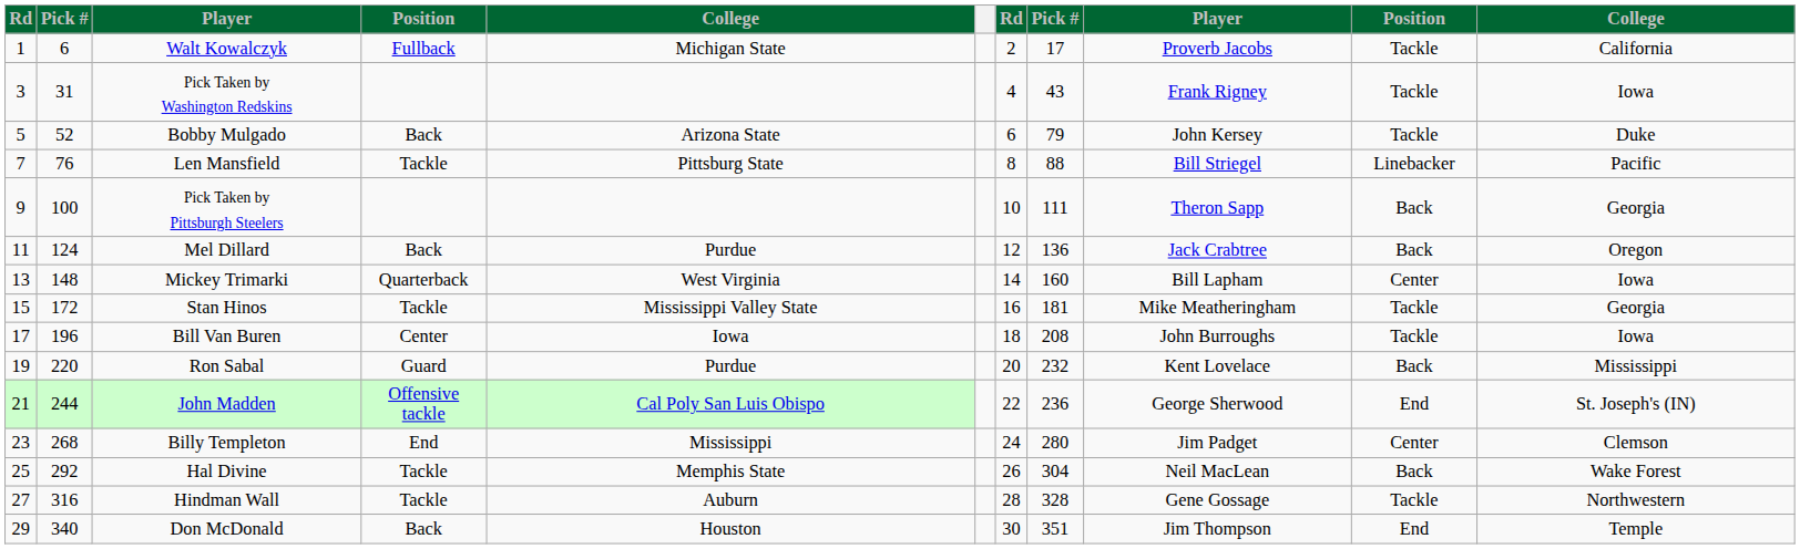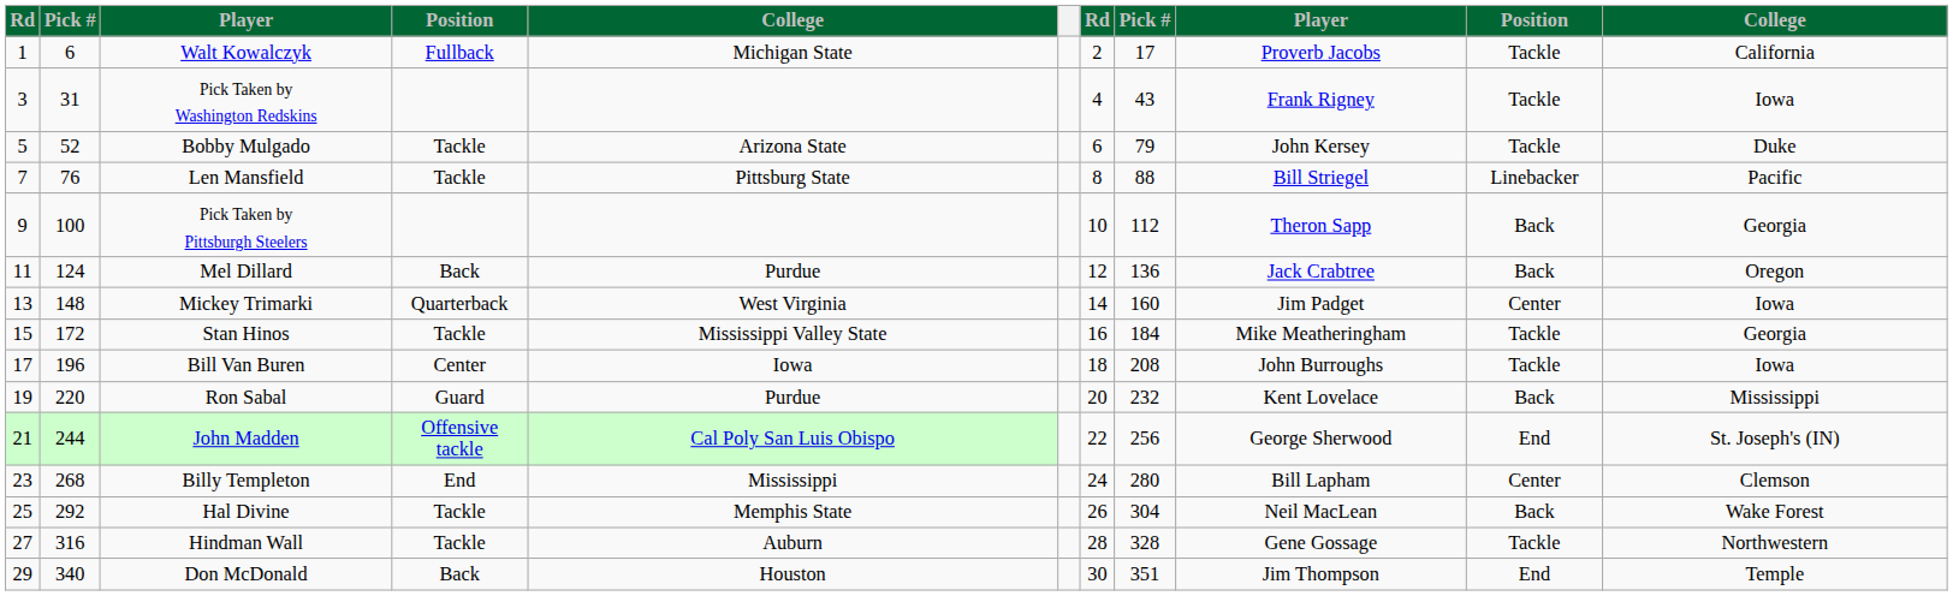 <table class="wikitable sortable sortable" style="text-align:center; width:100%">
 <tr>
 <th width=1% style="color:silver; background-color:#006633">Rd</th>
 <th width=1% style="color:silver; background-color:#006633">Pick #</th>
 <th width=15% style="color:silver; background-color:#006633">Player</th>
 <th width=7% style="color:silver; background-color:#006633">Position</th>
 <th style="color:silver; background-color:#006633">College</th>
 <th class="unsortable"></th>
 <th width=1% style="color:silver; background-color:#006633">Rd</th>
 <th width=1% style="color:silver; background-color:#006633">Pick #</th>
 <th width=15% style="color:silver; background-color:#006633">Player</th>
 <th width=7% style="color:silver; background-color:#006633">Position</th>
 <th style="color:silver; background-color:#006633">College</th>
 </tr>
 <tr>
 <td>1</td>
 <td>6</td>
 <td><a href='#'>Walt Kowalczyk</a></td>
 <td><a href='#'>Fullback</a></td>
 <td>Michigan State</td>
 <td></td>
 <td>2</td>
 <td>17</td>
 <td><a href='#'>Proverb Jacobs</a></td>
 <td>Tackle</td>
 <td>California</td>
 </tr>
 <tr>
 <td>3</td>
 <td>31</td>
 <td><sub>Pick Taken by<br><a href='#'>Washington Redskins</a></sub></td>
 <td></td>
 <td></td>
 <td></td>
 <td>4</td>
 <td>43</td>
 <td><a href='#'>Frank Rigney</a></td>
 <td>Tackle</td>
 <td>Iowa</td>
 </tr>
 <tr>
 <td>5</td>
 <td>52</td>
 <td>Bobby Mulgado</td>
-<td>Back</td>
+<td>Tackle</td>
 <td>Arizona State</td>
 <td></td>
 <td>6</td>
 <td>79</td>
 <td>John Kersey</td>
 <td>Tackle</td>
 <td>Duke</td>
 </tr>
 <tr>
 <td>7</td>
 <td>76</td>
 <td>Len Mansfield</td>
 <td>Tackle</td>
 <td>Pittsburg State</td>
 <td></td>
 <td>8</td>
 <td>88</td>
 <td><a href='#'>Bill Striegel</a></td>
 <td>Linebacker</td>
 <td>Pacific</td>
 </tr>
 <tr>
 <td>9</td>
 <td>100</td>
 <td><sub>Pick Taken by<br><a href='#'>Pittsburgh Steelers</a></sub></td>
 <td></td>
 <td></td>
 <td></td>
 <td>10</td>
-<td>111</td>
+<td>112</td>
 <td><a href='#'>Theron Sapp</a></td>
 <td>Back</td>
 <td>Georgia</td>
 </tr>
 <tr>
 <td>11</td>
 <td>124</td>
 <td>Mel Dillard</td>
 <td>Back</td>
 <td>Purdue</td>
 <td></td>
 <td>12</td>
 <td>136</td>
 <td><a href='#'>Jack Crabtree</a></td>
 <td>Back</td>
 <td>Oregon</td>
 </tr>
 <tr>
 <td>13</td>
 <td>148</td>
 <td>Mickey Trimarki</td>
 <td>Quarterback</td>
 <td>West Virginia</td>
 <td></td>
 <td>14</td>
 <td>160</td>
-<td>Bill Lapham</td>
+<td>Jim Padget</td>
 <td>Center</td>
 <td>Iowa</td>
 </tr>
 <tr>
 <td>15</td>
 <td>172</td>
 <td>Stan Hinos</td>
 <td>Tackle</td>
 <td>Mississippi Valley State</td>
 <td></td>
 <td>16</td>
-<td>181</td>
+<td>184</td>
 <td>Mike Meatheringham</td>
 <td>Tackle</td>
 <td>Georgia</td>
 </tr>
 <tr>
 <td>17</td>
 <td>196</td>
 <td>Bill Van Buren</td>
 <td>Center</td>
 <td>Iowa</td>
 <td></td>
 <td>18</td>
 <td>208</td>
 <td>John Burroughs</td>
 <td>Tackle</td>
 <td>Iowa</td>
 </tr>
 <tr>
 <td>19</td>
 <td>220</td>
 <td>Ron Sabal</td>
 <td>Guard</td>
 <td>Purdue</td>
 <td></td>
 <td>20</td>
 <td>232</td>
 <td>Kent Lovelace</td>
 <td>Back</td>
 <td>Mississippi</td>
 </tr>
 <tr>
 <td bgcolor="#CCFFCC">21</td>
 <td bgcolor="#CCFFCC">244</td>
 <td bgcolor="#CCFFCC"><a href='#'>John Madden</a></td>
 <td bgcolor="#CCFFCC"><a href='#'>Offensive tackle</a></td>
 <td bgcolor="#CCFFCC"><a href='#'>Cal Poly San Luis Obispo</a></td>
 <td></td>
 <td>22</td>
-<td>236</td>
+<td>256</td>
 <td>George Sherwood</td>
 <td>End</td>
 <td>St. Joseph's (IN)</td>
 </tr>
 <tr>
 <td>23</td>
 <td>268</td>
 <td>Billy Templeton</td>
 <td>End</td>
 <td>Mississippi</td>
 <td></td>
 <td>24</td>
 <td>280</td>
-<td>Jim Padget</td>
+<td>Bill Lapham</td>
 <td>Center</td>
 <td>Clemson</td>
 </tr>
 <tr>
 <td>25</td>
 <td>292</td>
 <td>Hal Divine</td>
 <td>Tackle</td>
 <td>Memphis State</td>
 <td></td>
 <td>26</td>
 <td>304</td>
 <td>Neil MacLean</td>
 <td>Back</td>
 <td>Wake Forest</td>
 </tr>
 <tr>
 <td>27</td>
 <td>316</td>
 <td>Hindman Wall</td>
 <td>Tackle</td>
 <td>Auburn</td>
 <td></td>
 <td>28</td>
 <td>328</td>
 <td>Gene Gossage</td>
 <td>Tackle</td>
 <td>Northwestern</td>
 </tr>
 <tr>
 <td>29</td>
 <td>340</td>
 <td>Don McDonald</td>
 <td>Back</td>
 <td>Houston</td>
 <td></td>
 <td>30</td>
 <td>351</td>
 <td>Jim Thompson</td>
 <td>End</td>
 <td>Temple</td>
 </tr>
 </table>
